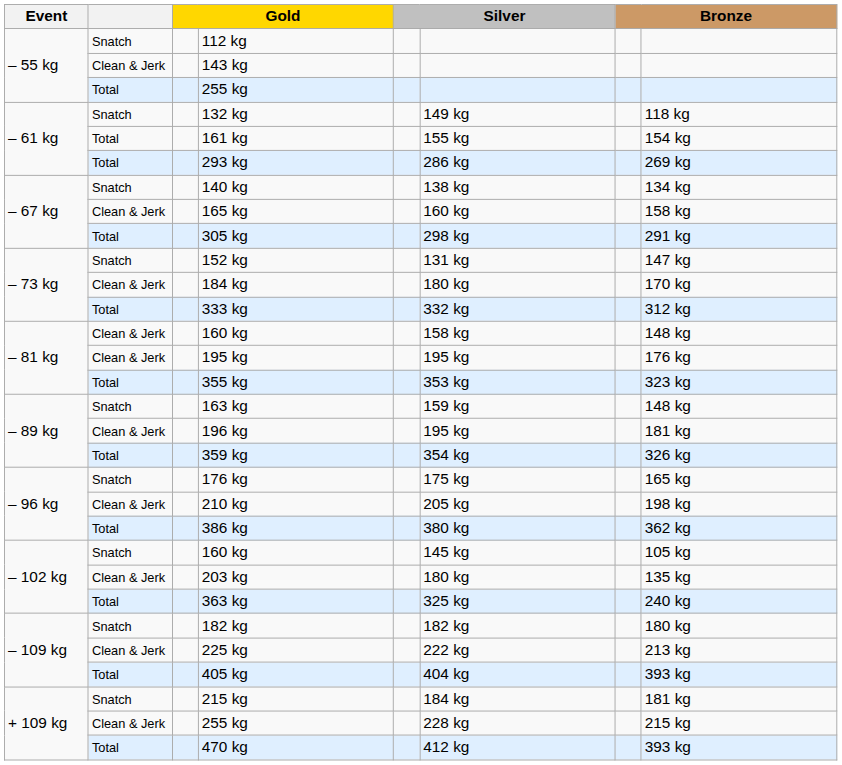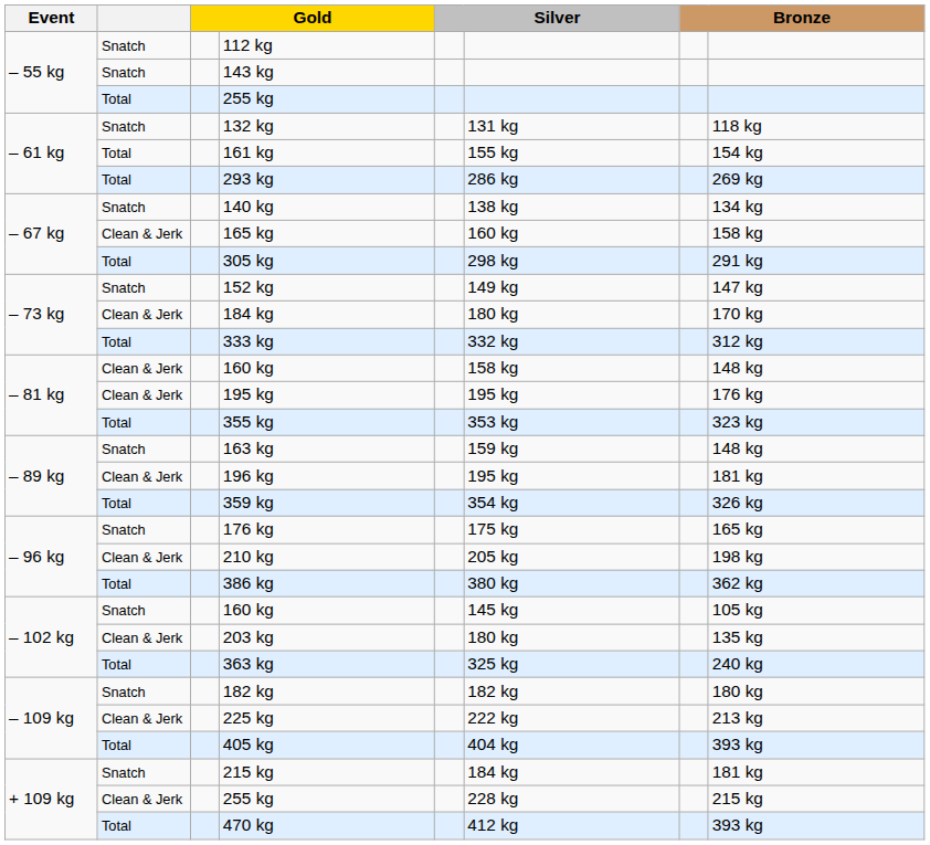 <table class="wikitable">
 <tr>
 <th width=80>Event</th>
 <th width=80></th>
 <td bgcolor=gold align="center" colspan=2 width=250><strong>Gold</strong></td>
 <td bgcolor=silver align="center" colspan=2 width=250><strong>Silver</strong></td>
 <td bgcolor=#cc9966 colspan=2 align="center" width=250><strong>Bronze</strong></td>
 </tr>
 <tr>
 <td rowspan=3>– 55 kg</td>
 <td><small>Snatch</small></td>
 <td></td>
 <td>112 kg</td>
 <td></td>
 <td></td>
 <td></td>
 <td></td>
 </tr>
 <tr>
-<td><small>Clean & Jerk</small></td>
+<td><small>Snatch</small></td>
 <td></td>
 <td>143 kg</td>
 <td></td>
 <td></td>
 <td></td>
 <td></td>
 </tr>
 <tr bgcolor=#dfefff>
 <td><small>Total</small></td>
 <td></td>
 <td>255 kg</td>
 <td></td>
 <td></td>
 <td></td>
 <td></td>
 </tr>
 <tr>
 <td rowspan=3>– 61 kg</td>
 <td><small>Snatch</small></td>
 <td></td>
 <td>132 kg</td>
 <td></td>
-<td>149 kg</td>
+<td>131 kg</td>
 <td></td>
 <td>118 kg</td>
 </tr>
 <tr>
 <td><small>Total</small></td>
 <td></td>
 <td>161 kg</td>
 <td></td>
 <td>155 kg</td>
 <td></td>
 <td>154 kg</td>
 </tr>
 <tr bgcolor=#dfefff>
 <td><small>Total</small></td>
 <td></td>
 <td>293 kg</td>
 <td></td>
 <td>286 kg</td>
 <td></td>
 <td>269 kg</td>
 </tr>
 <tr>
 <td rowspan=3>– 67 kg</td>
 <td><small>Snatch</small></td>
 <td></td>
 <td>140 kg</td>
 <td></td>
 <td>138 kg</td>
 <td></td>
 <td>134 kg</td>
 </tr>
 <tr>
 <td><small>Clean & Jerk</small></td>
 <td></td>
 <td>165 kg</td>
 <td></td>
 <td>160 kg</td>
 <td></td>
 <td>158 kg</td>
 </tr>
 <tr bgcolor=#dfefff>
 <td><small>Total</small></td>
 <td></td>
 <td>305 kg</td>
 <td></td>
 <td>298 kg</td>
 <td></td>
 <td>291 kg</td>
 </tr>
 <tr>
 <td rowspan=3>– 73 kg</td>
 <td><small>Snatch</small></td>
 <td></td>
 <td>152 kg</td>
 <td></td>
-<td>131 kg</td>
+<td>149 kg</td>
 <td></td>
 <td>147 kg</td>
 </tr>
 <tr>
 <td><small>Clean & Jerk</small></td>
 <td></td>
 <td>184 kg</td>
 <td></td>
 <td>180 kg</td>
 <td></td>
 <td>170 kg</td>
 </tr>
 <tr bgcolor=#dfefff>
 <td><small>Total</small></td>
 <td></td>
 <td>333 kg</td>
 <td></td>
 <td>332 kg</td>
 <td></td>
 <td>312 kg</td>
 </tr>
 <tr>
 <td rowspan=3>– 81 kg</td>
 <td><small>Clean & Jerk</small></td>
 <td></td>
 <td>160 kg</td>
 <td></td>
 <td>158 kg</td>
 <td></td>
 <td>148 kg</td>
 </tr>
 <tr>
 <td><small>Clean & Jerk</small></td>
 <td></td>
 <td>195 kg</td>
 <td></td>
 <td>195 kg</td>
 <td></td>
 <td>176 kg</td>
 </tr>
 <tr bgcolor=#dfefff>
 <td><small>Total</small></td>
 <td></td>
 <td>355 kg</td>
 <td></td>
 <td>353 kg</td>
 <td></td>
 <td>323 kg</td>
 </tr>
 <tr>
 <td rowspan=3>– 89 kg</td>
 <td><small>Snatch</small></td>
 <td></td>
 <td>163 kg</td>
 <td></td>
 <td>159 kg</td>
 <td></td>
 <td>148 kg</td>
 </tr>
 <tr>
 <td><small>Clean & Jerk</small></td>
 <td></td>
 <td>196 kg</td>
 <td></td>
 <td>195 kg</td>
 <td></td>
 <td>181 kg</td>
 </tr>
 <tr bgcolor=#dfefff>
 <td><small>Total</small></td>
 <td></td>
 <td>359 kg</td>
 <td></td>
 <td>354 kg</td>
 <td></td>
 <td>326 kg</td>
 </tr>
 <tr>
 <td rowspan=3>– 96 kg</td>
 <td><small>Snatch</small></td>
 <td></td>
 <td>176 kg</td>
 <td></td>
 <td>175 kg</td>
 <td></td>
 <td>165 kg</td>
 </tr>
 <tr>
 <td><small>Clean & Jerk</small></td>
 <td></td>
 <td>210 kg</td>
 <td></td>
 <td>205 kg</td>
 <td></td>
 <td>198 kg</td>
 </tr>
 <tr bgcolor=#dfefff>
 <td><small>Total</small></td>
 <td></td>
 <td>386 kg</td>
 <td></td>
 <td>380 kg</td>
 <td></td>
 <td>362 kg</td>
 </tr>
 <tr>
 <td rowspan=3>– 102 kg</td>
 <td><small>Snatch</small></td>
 <td></td>
 <td>160 kg</td>
 <td></td>
 <td>145 kg</td>
 <td></td>
 <td>105 kg</td>
 </tr>
 <tr>
 <td><small>Clean & Jerk</small></td>
 <td></td>
 <td>203 kg</td>
 <td></td>
 <td>180 kg</td>
 <td></td>
 <td>135 kg</td>
 </tr>
 <tr bgcolor=#dfefff>
 <td><small>Total</small></td>
 <td></td>
 <td>363 kg</td>
 <td></td>
 <td>325 kg</td>
 <td></td>
 <td>240 kg</td>
 </tr>
 <tr>
 <td rowspan=3>– 109 kg</td>
 <td><small>Snatch</small></td>
 <td></td>
 <td>182 kg</td>
 <td></td>
 <td>182 kg</td>
 <td></td>
 <td>180 kg</td>
 </tr>
 <tr>
 <td><small>Clean & Jerk</small></td>
 <td></td>
 <td>225 kg</td>
 <td></td>
 <td>222 kg</td>
 <td></td>
 <td>213 kg</td>
 </tr>
 <tr bgcolor=#dfefff>
 <td><small>Total</small></td>
 <td></td>
 <td>405 kg</td>
 <td></td>
 <td>404 kg</td>
 <td></td>
 <td>393 kg</td>
 </tr>
 <tr>
 <td rowspan=3>+ 109 kg</td>
 <td><small>Snatch</small></td>
 <td></td>
 <td>215 kg</td>
 <td></td>
 <td>184 kg</td>
 <td></td>
 <td>181 kg</td>
 </tr>
 <tr>
 <td><small>Clean & Jerk</small></td>
 <td></td>
 <td>255 kg</td>
 <td></td>
 <td>228 kg</td>
 <td></td>
 <td>215 kg</td>
 </tr>
 <tr bgcolor=#dfefff>
 <td><small>Total</small></td>
 <td></td>
 <td>470 kg</td>
 <td></td>
 <td>412 kg</td>
 <td></td>
 <td>393 kg</td>
 </tr>
 </table>
